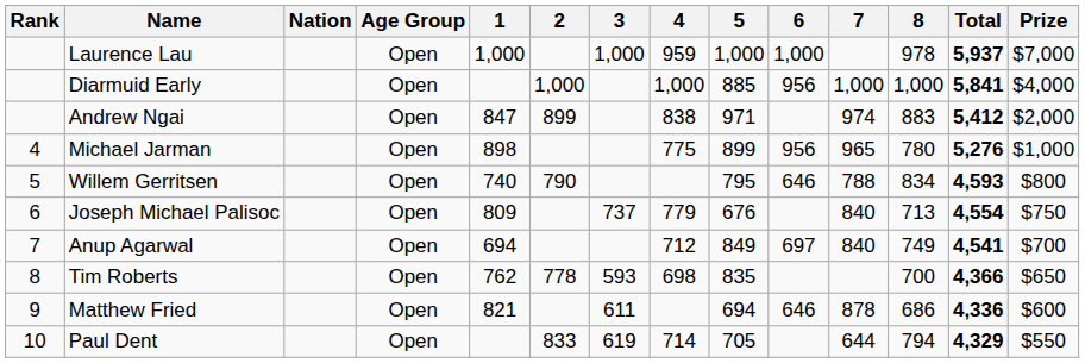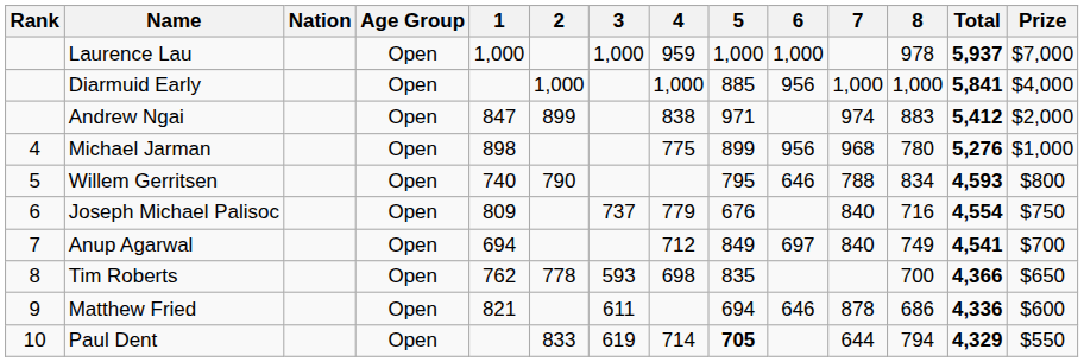 <table class="wikitable sortable mw-collapsible mw-collapsed" style="text-align:center">
 <tr>
 <th>Rank</th>
 <th>Name</th>
 <th>Nation</th>
 <th>Age Group</th>
 <th>1</th>
 <th>2</th>
 <th>3</th>
 <th>4</th>
 <th>5</th>
 <th>6</th>
 <th>7</th>
 <th>8</th>
 <th>Total</th>
 <th>Prize</th>
 </tr>
 <tr>
 <td></td>
 <td align=left>Laurence Lau</td>
 <td align=left></td>
 <td>Open</td>
 <td>1,000</td>
 <td></td>
 <td>1,000</td>
 <td>959</td>
 <td>1,000</td>
 <td>1,000</td>
 <td></td>
 <td>978</td>
 <td><strong>5,937</strong></td>
 <td>$7,000</td>
 </tr>
 <tr>
 <td></td>
 <td align=left>Diarmuid Early</td>
 <td align=left></td>
 <td>Open</td>
 <td></td>
 <td>1,000</td>
 <td></td>
 <td>1,000</td>
 <td>885</td>
 <td>956</td>
 <td>1,000</td>
 <td>1,000</td>
 <td><strong>5,841</strong></td>
 <td>$4,000</td>
 </tr>
 <tr>
 <td></td>
 <td align=left>Andrew Ngai</td>
 <td align=left></td>
 <td>Open</td>
 <td>847</td>
 <td>899</td>
 <td></td>
 <td>838</td>
 <td>971</td>
 <td></td>
 <td>974</td>
 <td>883</td>
 <td><strong>5,412</strong></td>
 <td>$2,000</td>
 </tr>
 <tr>
 <td>4</td>
 <td align=left>Michael Jarman</td>
 <td align=left></td>
 <td>Open</td>
 <td>898</td>
 <td></td>
 <td></td>
 <td>775</td>
 <td>899</td>
 <td>956</td>
-<td>965</td>
+<td>968</td>
 <td>780</td>
 <td><strong>5,276</strong></td>
 <td>$1,000</td>
 </tr>
 <tr>
 <td>5</td>
 <td align=left>Willem Gerritsen</td>
 <td align=left></td>
 <td>Open</td>
 <td>740</td>
 <td>790</td>
 <td></td>
 <td></td>
 <td>795</td>
 <td>646</td>
 <td>788</td>
 <td>834</td>
 <td><strong>4,593</strong></td>
 <td>$800</td>
 </tr>
 <tr>
 <td>6</td>
 <td align=left>Joseph Michael Palisoc</td>
 <td align=left></td>
 <td>Open</td>
 <td>809</td>
 <td></td>
 <td>737</td>
 <td>779</td>
 <td>676</td>
 <td></td>
 <td>840</td>
-<td>713</td>
+<td>716</td>
 <td><strong>4,554</strong></td>
 <td>$750</td>
 </tr>
 <tr>
 <td>7</td>
 <td align=left>Anup Agarwal</td>
 <td align=left></td>
 <td>Open</td>
 <td>694</td>
 <td></td>
 <td></td>
 <td>712</td>
 <td>849</td>
 <td>697</td>
 <td>840</td>
 <td>749</td>
 <td><strong>4,541</strong></td>
 <td>$700</td>
 </tr>
 <tr>
 <td>8</td>
 <td align=left>Tim Roberts</td>
 <td align=left></td>
 <td>Open</td>
 <td>762</td>
 <td>778</td>
 <td>593</td>
 <td>698</td>
 <td>835</td>
 <td></td>
 <td></td>
 <td>700</td>
 <td><strong>4,366</strong></td>
 <td>$650</td>
 </tr>
 <tr>
 <td>9</td>
 <td align=left>Matthew Fried</td>
 <td align=left></td>
 <td>Open</td>
 <td>821</td>
 <td></td>
 <td>611</td>
 <td></td>
 <td>694</td>
 <td>646</td>
 <td>878</td>
 <td>686</td>
 <td><strong>4,336</strong></td>
 <td>$600</td>
 </tr>
 <tr>
 <td>10</td>
 <td align=left>Paul Dent</td>
 <td align=left></td>
 <td>Open</td>
 <td></td>
 <td>833</td>
 <td>619</td>
 <td>714</td>
-<td>705</td>
+<td><strong>705</strong></td>
 <td></td>
 <td>644</td>
 <td>794</td>
 <td><strong>4,329</strong></td>
 <td>$550</td>
 </tr>
 </table>
